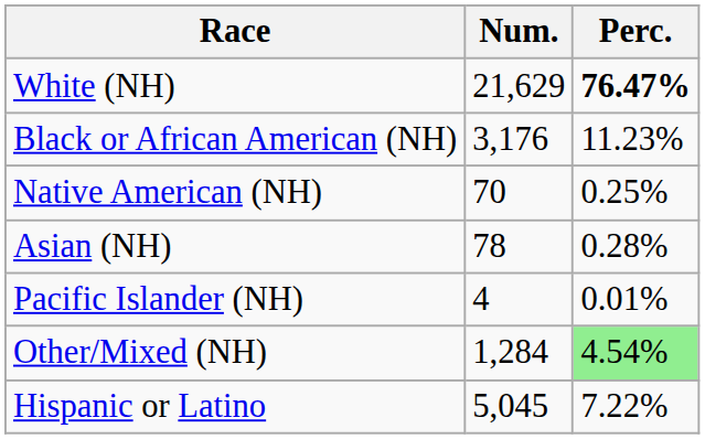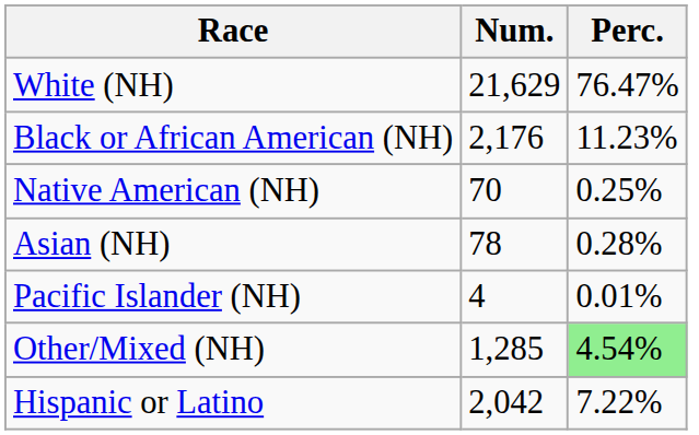 <table class="wikitable">
 <tr>
 <th>Race</th>
 <th>Num.</th>
 <th>Perc.</th>
 </tr>
 <tr>
 <td><a href='#'>White</a> (NH)</td>
 <td>21,629</td>
-<td><strong>76.47%</strong></td>
+<td>76.47%</td>
 </tr>
 <tr>
 <td><a href='#'>Black or African American</a> (NH)</td>
-<td>3,176</td>
+<td>2,176</td>
 <td>11.23%</td>
 </tr>
 <tr>
 <td><a href='#'>Native American</a> (NH)</td>
 <td>70</td>
 <td>0.25%</td>
 </tr>
 <tr>
 <td><a href='#'>Asian</a> (NH)</td>
 <td>78</td>
 <td>0.28%</td>
 </tr>
 <tr>
 <td><a href='#'>Pacific Islander</a> (NH)</td>
 <td>4</td>
 <td>0.01%</td>
 </tr>
 <tr>
 <td><a href='#'>Other/Mixed</a> (NH)</td>
-<td>1,284</td>
+<td>1,285</td>
 <td style="background: lightgreen;">4.54%</td>
 </tr>
 <tr>
 <td><a href='#'>Hispanic</a> or <a href='#'>Latino</a></td>
-<td>5,045</td>
+<td>2,042</td>
 <td>7.22%</td>
 </tr>
 </table>
